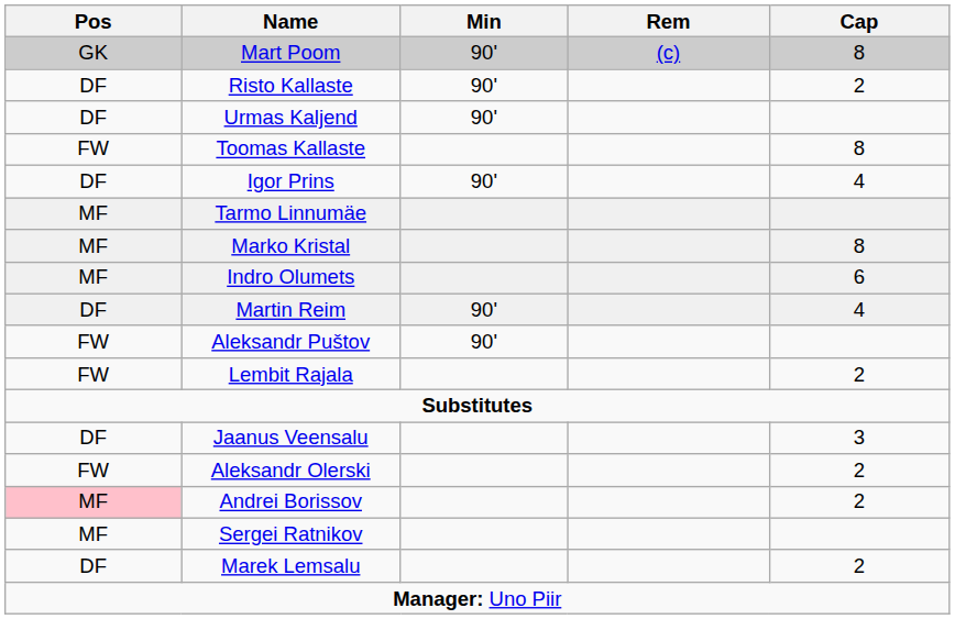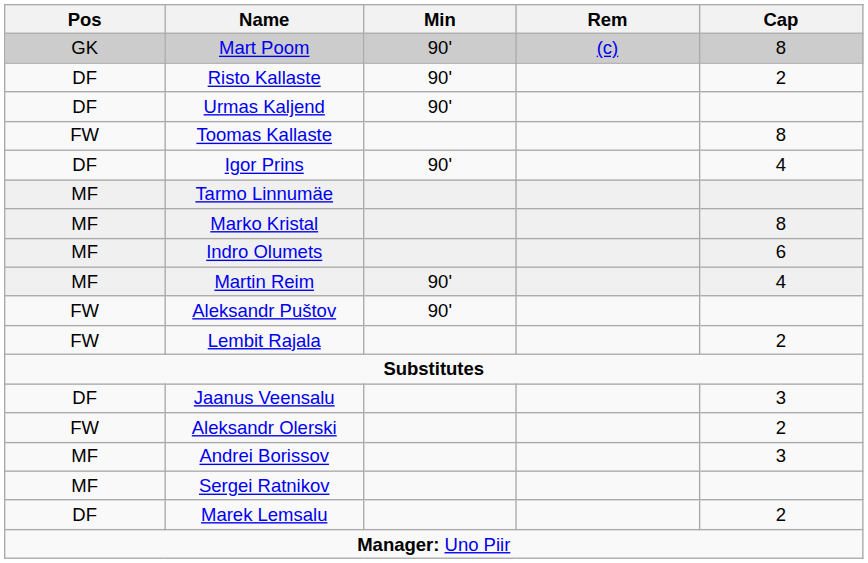 <table class="wikitable collapsible collapsed" align="center" style="font-size:85%; text-align:center;" width="50%">
 <tr>
 <th>Pos</th>
 <th width=140>Name</th>
 <th>Min</th>
 <th>Rem</th>
 <th>Cap</th>
 </tr>
 <tr bgcolor="cccccc">
 <td>GK</td>
 <td><a href='#'>Mart Poom</a></td>
 <td>90'</td>
 <td><a href='#'>(c)</a></td>
 <td>8</td>
 </tr>
 <tr>
 <td>DF</td>
 <td><a href='#'>Risto Kallaste</a></td>
 <td>90'</td>
 <td></td>
 <td>2</td>
 </tr>
 <tr>
 <td>DF</td>
 <td><a href='#'>Urmas Kaljend</a></td>
 <td>90'</td>
 <td></td>
 <td></td>
 </tr>
 <tr>
 <td>FW</td>
 <td><a href='#'>Toomas Kallaste</a></td>
 <td></td>
 <td></td>
 <td>8</td>
 </tr>
 <tr>
 <td>DF</td>
 <td><a href='#'>Igor Prins</a></td>
 <td>90'</td>
 <td></td>
 <td>4</td>
 </tr>
 <tr bgcolor="#F0F0F0">
 <td>MF</td>
 <td><a href='#'>Tarmo Linnumäe</a></td>
 <td></td>
 <td></td>
 <td></td>
 </tr>
 <tr bgcolor="#F0F0F0">
 <td>MF</td>
 <td><a href='#'>Marko Kristal</a></td>
 <td></td>
 <td></td>
 <td>8</td>
 </tr>
 <tr bgcolor="#F0F0F0">
 <td>MF</td>
 <td><a href='#'>Indro Olumets</a></td>
 <td></td>
 <td></td>
 <td>6</td>
 </tr>
 <tr bgcolor="#F0F0F0">
-<td>DF</td>
+<td>MF</td>
 <td><a href='#'>Martin Reim</a></td>
 <td>90'</td>
 <td></td>
 <td>4</td>
 </tr>
 <tr>
 <td>FW</td>
 <td><a href='#'>Aleksandr Puštov</a></td>
 <td>90'</td>
 <td></td>
 <td></td>
 </tr>
 <tr>
 <td>FW</td>
 <td><a href='#'>Lembit Rajala</a></td>
 <td></td>
 <td></td>
 <td>2</td>
 </tr>
 <tr>
 <td colspan=5 align=center><strong>Substitutes</strong></td>
 </tr>
 <tr>
 <td>DF</td>
 <td><a href='#'>Jaanus Veensalu</a></td>
 <td></td>
 <td></td>
 <td>3</td>
 </tr>
 <tr>
 <td>FW</td>
 <td><a href='#'>Aleksandr Olerski</a></td>
 <td></td>
 <td></td>
 <td>2</td>
 </tr>
 <tr>
-<td style="background: pink;">MF</td>
+<td>MF</td>
 <td><a href='#'>Andrei Borissov</a></td>
 <td></td>
 <td></td>
-<td>2</td>
+<td>3</td>
 </tr>
 <tr>
 <td>MF</td>
 <td><a href='#'>Sergei Ratnikov</a></td>
 <td></td>
 <td></td>
 <td></td>
 </tr>
 <tr>
 <td>DF</td>
 <td><a href='#'>Marek Lemsalu</a></td>
 <td></td>
 <td></td>
 <td>2</td>
 </tr>
 <tr>
 <td colspan=5 align=center><strong>Manager:</strong>  <a href='#'>Uno Piir</a></td>
 </tr>
 </table>
